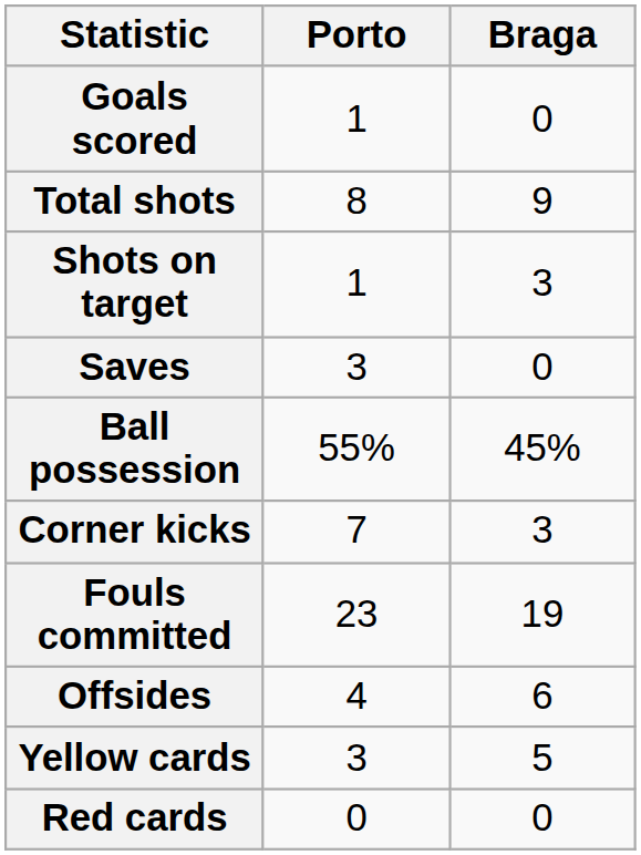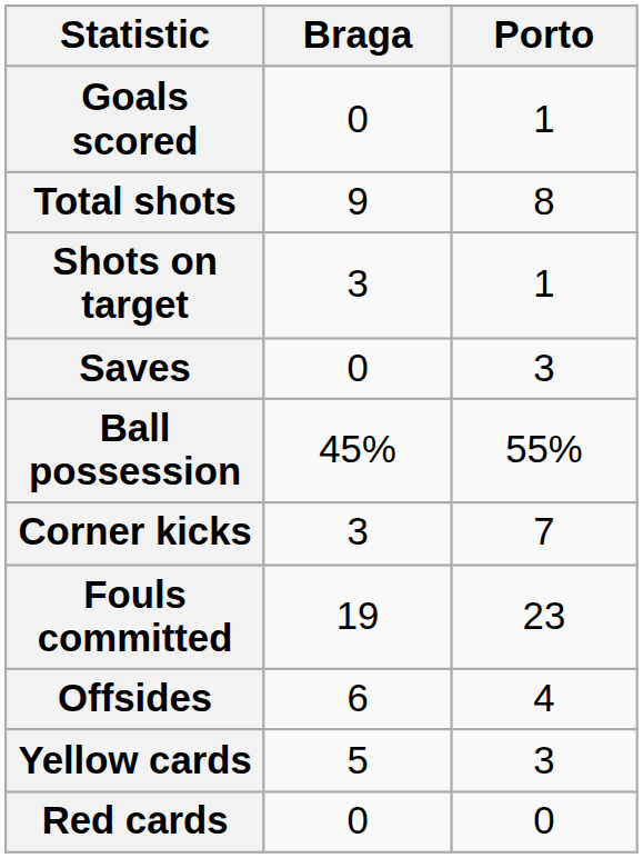 <table class="wikitable plainrowheaders" style="text-align:center">
 <tr>
 <th scope="col" style="width:100px">Statistic</th>
+<th scope="col" style="width:70px">Braga</th>
 <th scope="col" style="width:70px">Porto</th>
-<th scope="col" style="width:70px">Braga</th>
 </tr>
 <tr>
 <th scope=row>Goals scored</th>
+<td>0</td>
 <td>1</td>
-<td>0</td>
 </tr>
 <tr>
 <th scope=row>Total shots</th>
+<td>9</td>
 <td>8</td>
-<td>9</td>
 </tr>
 <tr>
 <th scope=row>Shots on target</th>
+<td>3</td>
 <td>1</td>
+</tr>
+<tr>
+<th scope=row>Saves</th>
+<td>0</td>
 <td>3</td>
 </tr>
 <tr>
-<th scope=row>Saves</th>
-<td>3</td>
-<td>0</td>
-</tr>
-<tr>
 <th scope=row>Ball possession</th>
+<td>45%</td>
 <td>55%</td>
-<td>45%</td>
 </tr>
 <tr>
 <th scope=row>Corner kicks</th>
+<td>3</td>
 <td>7</td>
-<td>3</td>
 </tr>
 <tr>
 <th scope=row>Fouls committed</th>
+<td>19</td>
 <td>23</td>
-<td>19</td>
 </tr>
 <tr>
 <th scope=row>Offsides</th>
+<td>6</td>
 <td>4</td>
-<td>6</td>
 </tr>
 <tr>
 <th scope=row>Yellow cards</th>
+<td>5</td>
 <td>3</td>
-<td>5</td>
 </tr>
 <tr>
 <th scope=row>Red cards</th>
 <td>0</td>
 <td>0</td>
 </tr>
 </table>
